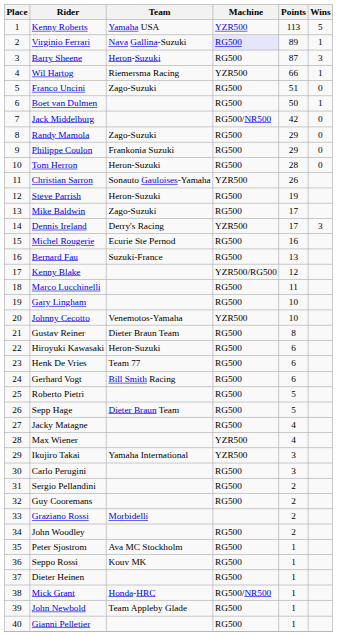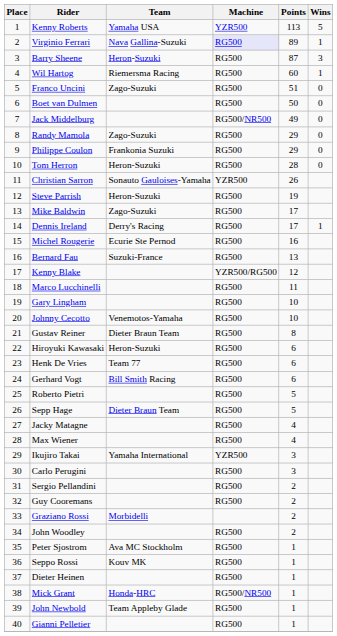 <table class="wikitable" style="font-size: 95%;">
 <tr>
 <th>Place</th>
 <th>Rider</th>
 <th>Team</th>
 <th>Machine</th>
 <th>Points</th>
 <th>Wins</th>
 </tr>
 <tr>
 <td align="center">1</td>
 <td> <a href='#'>Kenny Roberts</a></td>
 <td><a href='#'>Yamaha</a> USA</td>
 <td><a href='#'>YZR500</a></td>
 <td align="center">113</td>
 <td align="center">5</td>
 </tr>
 <tr>
 <td align="center">2</td>
 <td> <a href='#'>Virginio Ferrari</a></td>
 <td><a href='#'>Nava</a> <a href='#'>Gallina</a>-Suzuki</td>
 <td style="background: lavender;"><a href='#'>RG500</a></td>
 <td align="center">89</td>
 <td align="center">1</td>
 </tr>
 <tr>
 <td align="center">3</td>
 <td> <a href='#'>Barry Sheene</a></td>
 <td><a href='#'>Heron</a>-<a href='#'>Suzuki</a></td>
 <td>RG500</td>
 <td align="center">87</td>
 <td align="center">3</td>
 </tr>
 <tr>
 <td align="center">4</td>
 <td> <a href='#'>Wil Hartog</a></td>
 <td>Riemersma Racing</td>
-<td>YZR500</td>
-<td align="center">66</td>
+<td>RG500</td>
+<td align="center">60</td>
 <td align="center">1</td>
 </tr>
 <tr>
 <td align="center">5</td>
 <td> <a href='#'>Franco Uncini</a></td>
 <td>Zago-Suzuki</td>
 <td>RG500</td>
 <td align="center">51</td>
 <td align="center">0</td>
 </tr>
 <tr>
 <td align="center">6</td>
 <td> <a href='#'>Boet van Dulmen</a></td>
 <td></td>
 <td>RG500</td>
 <td align="center">50</td>
-<td align="center">1</td>
+<td align="center">0</td>
 </tr>
 <tr>
 <td align="center">7</td>
 <td> <a href='#'>Jack Middelburg</a></td>
 <td></td>
 <td>RG500/<a href='#'>NR500</a></td>
-<td align="center">42</td>
+<td align="center">49</td>
 <td align="center">0</td>
 </tr>
 <tr>
 <td align="center">8</td>
 <td> <a href='#'>Randy Mamola</a></td>
 <td>Zago-Suzuki</td>
 <td>RG500</td>
 <td align="center">29</td>
 <td align="center">0</td>
 </tr>
 <tr>
 <td align="center">9</td>
 <td> <a href='#'>Philippe Coulon</a></td>
 <td>Frankonia Suzuki</td>
 <td>RG500</td>
 <td align="center">29</td>
 <td align="center">0</td>
 </tr>
 <tr>
 <td align="center">10</td>
 <td> <a href='#'>Tom Herron</a></td>
 <td>Heron-Suzuki</td>
 <td>RG500</td>
 <td align="center">28</td>
 <td align="center">0</td>
 </tr>
 <tr>
 <td align="center">11</td>
 <td> <a href='#'>Christian Sarron</a></td>
 <td>Sonauto <a href='#'>Gauloises</a>-Yamaha</td>
 <td>YZR500</td>
 <td align="center">26</td>
 <td align="center"></td>
 </tr>
 <tr>
 <td align="center">12</td>
 <td> <a href='#'>Steve Parrish</a></td>
 <td>Heron-Suzuki</td>
 <td>RG500</td>
 <td align="center">19</td>
 <td align="center"></td>
 </tr>
 <tr>
 <td align="center">13</td>
 <td> <a href='#'>Mike Baldwin</a></td>
 <td>Zago-Suzuki</td>
 <td>RG500</td>
 <td align="center">17</td>
 <td align="center"></td>
 </tr>
 <tr>
 <td align="center">14</td>
 <td> <a href='#'>Dennis Ireland</a></td>
 <td>Derry's Racing</td>
-<td>YZR500</td>
+<td>RG500</td>
 <td align="center">17</td>
-<td align="center">3</td>
+<td align="center">1</td>
 </tr>
 <tr>
 <td align="center">15</td>
 <td> <a href='#'>Michel Rougerie</a></td>
 <td>Ecurie Ste Pernod</td>
 <td>RG500</td>
 <td align="center">16</td>
 <td align="center"></td>
 </tr>
 <tr>
 <td align="center">16</td>
 <td> <a href='#'>Bernard Fau</a></td>
 <td>Suzuki-France</td>
 <td>RG500</td>
 <td align="center">13</td>
 <td align="center"></td>
 </tr>
 <tr>
 <td align="center">17</td>
 <td> <a href='#'>Kenny Blake</a></td>
 <td></td>
 <td>YZR500/RG500</td>
 <td align="center">12</td>
 <td align="center"></td>
 </tr>
 <tr>
 <td align="center">18</td>
 <td> <a href='#'>Marco Lucchinelli</a></td>
 <td></td>
 <td>RG500</td>
 <td align="center">11</td>
 <td align="center"></td>
 </tr>
 <tr>
 <td align="center">19</td>
 <td> <a href='#'>Gary Lingham</a></td>
 <td></td>
 <td>RG500</td>
 <td align="center">10</td>
 <td align="center"></td>
 </tr>
 <tr>
 <td align="center">20</td>
 <td> <a href='#'>Johnny Cecotto</a></td>
 <td>Venemotos-Yamaha</td>
-<td>YZR500</td>
+<td>RG500</td>
 <td align="center">10</td>
 <td align="center"></td>
 </tr>
 <tr>
 <td align="center">21</td>
 <td> Gustav Reiner</td>
 <td>Dieter Braun Team</td>
 <td>RG500</td>
 <td align="center">8</td>
 <td align="center"></td>
 </tr>
 <tr>
 <td align="center">22</td>
 <td> Hiroyuki Kawasaki</td>
 <td>Heron-Suzuki</td>
 <td>RG500</td>
 <td align="center">6</td>
 <td align="center"></td>
 </tr>
 <tr>
 <td align="center">23</td>
 <td> Henk De Vries</td>
 <td>Team 77</td>
 <td>RG500</td>
 <td align="center">6</td>
 <td align="center"></td>
 </tr>
 <tr>
 <td align="center">24</td>
 <td> Gerhard Vogt</td>
 <td><a href='#'>Bill Smith</a> Racing</td>
 <td>RG500</td>
 <td align="center">6</td>
 <td align="center"></td>
 </tr>
 <tr>
 <td align="center">25</td>
 <td> Roberto Pietri</td>
 <td></td>
 <td>RG500</td>
 <td align="center">5</td>
 <td align="center"></td>
 </tr>
 <tr>
 <td align="center">26</td>
 <td> Sepp Hage</td>
 <td><a href='#'>Dieter Braun</a> Team</td>
 <td>RG500</td>
 <td align="center">5</td>
 <td align="center"></td>
 </tr>
 <tr>
 <td align="center">27</td>
 <td> Jacky Matagne</td>
 <td></td>
 <td>RG500</td>
 <td align="center">4</td>
 <td align="center"></td>
 </tr>
 <tr>
 <td align="center">28</td>
 <td> Max Wiener</td>
 <td></td>
-<td>YZR500</td>
+<td>RG500</td>
 <td align="center">4</td>
 <td align="center"></td>
 </tr>
 <tr>
 <td align="center">29</td>
 <td> Ikujiro Takai</td>
 <td>Yamaha International</td>
 <td>YZR500</td>
 <td align="center">3</td>
 <td align="center"></td>
 </tr>
 <tr>
 <td align="center">30</td>
 <td> Carlo Perugini</td>
 <td></td>
 <td>RG500</td>
 <td align="center">3</td>
 <td align="center"></td>
 </tr>
 <tr>
 <td align="center">31</td>
 <td> Sergio Pellandini</td>
 <td></td>
 <td>RG500</td>
 <td align="center">2</td>
 <td align="center"></td>
 </tr>
 <tr>
 <td align="center">32</td>
 <td> Guy Cooremans</td>
 <td></td>
 <td>RG500</td>
 <td align="center">2</td>
 <td align="center"></td>
 </tr>
 <tr>
 <td align="center">33</td>
 <td> <a href='#'>Graziano Rossi</a></td>
 <td><a href='#'>Morbidelli</a></td>
 <td></td>
 <td align="center">2</td>
 <td align="center"></td>
 </tr>
 <tr>
 <td align="center">34</td>
 <td> John Woodley</td>
 <td></td>
 <td>RG500</td>
 <td align="center">2</td>
 <td align="center"></td>
 </tr>
 <tr>
 <td align="center">35</td>
 <td> Peter Sjostrom</td>
 <td>Ava MC Stockholm</td>
 <td>RG500</td>
 <td align="center">1</td>
 <td align="center"></td>
 </tr>
 <tr>
 <td align="center">36</td>
 <td> Seppo Rossi</td>
 <td>Kouv MK</td>
 <td>RG500</td>
 <td align="center">1</td>
 <td align="center"></td>
 </tr>
 <tr>
 <td align="center">37</td>
 <td> Dieter Heinen</td>
 <td></td>
 <td>RG500</td>
 <td align="center">1</td>
 <td align="center"></td>
 </tr>
 <tr>
 <td align="center">38</td>
 <td> <a href='#'>Mick Grant</a></td>
 <td><a href='#'>Honda</a>-<a href='#'>HRC</a></td>
 <td>RG500/<a href='#'>NR500</a></td>
 <td align="center">1</td>
 <td align="center"></td>
 </tr>
 <tr>
 <td align="center">39</td>
 <td> <a href='#'>John Newbold</a></td>
 <td>Team Appleby Glade</td>
 <td>RG500</td>
 <td align="center">1</td>
 <td align="center"></td>
 </tr>
 <tr>
 <td align="center">40</td>
 <td> <a href='#'>Gianni Pelletier</a></td>
 <td></td>
 <td>RG500</td>
 <td align="center">1</td>
 <td align="center"></td>
 </tr>
 <tr>
 </tr>
 </table>
